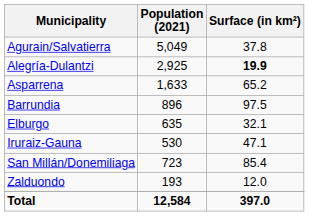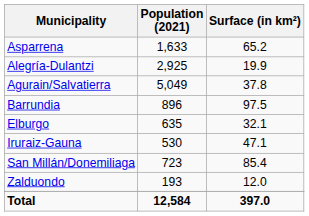 <table class="wikitable" style="text-align: center;">
 <tr>
 <th>Municipality</th>
 <th>Population<br>(2021)</th>
 <th>Surface (in km²)</th>
 </tr>
 <tr>
-<td align="left"><a href='#'>Agurain/Salvatierra</a></td>
-<td>5,049</td>
-<td>37.8</td>
+<td align="left"><a href='#'>Asparrena</a></td>
+<td>1,633</td>
+<td>65.2</td>
 </tr>
 <tr>
 <td align="left"><a href='#'>Alegría-Dulantzi</a></td>
 <td>2,925</td>
-<td><strong>19.9</strong></td>
+<td>19.9</td>
 </tr>
 <tr>
-<td align="left"><a href='#'>Asparrena</a></td>
-<td>1,633</td>
-<td>65.2</td>
+<td align="left"><a href='#'>Agurain/Salvatierra</a></td>
+<td>5,049</td>
+<td>37.8</td>
 </tr>
 <tr>
 <td align="left"><a href='#'>Barrundia</a></td>
 <td>896</td>
 <td>97.5</td>
 </tr>
 <tr>
 <td align="left"><a href='#'>Elburgo</a></td>
 <td>635</td>
 <td>32.1</td>
 </tr>
 <tr>
 <td align="left"><a href='#'>Iruraiz-Gauna</a></td>
 <td>530</td>
 <td>47.1</td>
 </tr>
 <tr>
 <td align="left"><a href='#'>San Millán/Donemiliaga</a></td>
 <td>723</td>
 <td>85.4</td>
 </tr>
 <tr>
 <td align="left"><a href='#'>Zalduondo</a></td>
 <td>193</td>
 <td>12.0</td>
 </tr>
 <tr>
 </tr>
 <tr>
 <td align="left"><strong>Total</strong></td>
 <td><strong>12,584</strong></td>
 <td><strong>397.0</strong></td>
 </tr>
 </table>
